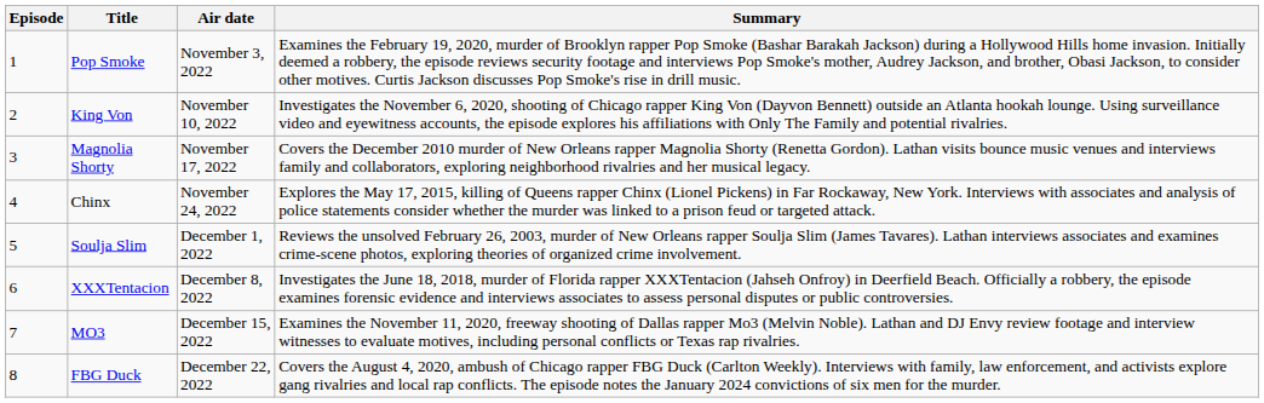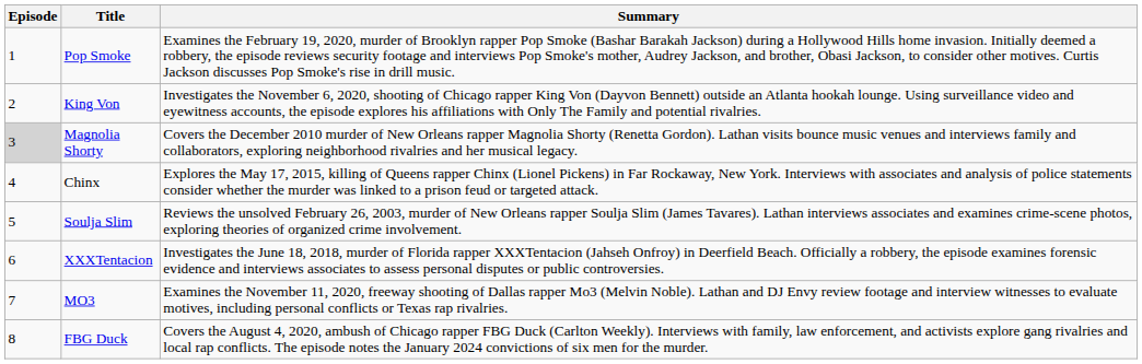 <table class="wikitable sortable">
 <tr>
 <th>Episode</th>
 <th>Title</th>
-<th>Air date</th>
 <th>Summary</th>
 </tr>
 <tr>
 <td>1</td>
 <td><a href='#'>Pop Smoke</a></td>
-<td>November 3, 2022</td>
 <td>Examines the February 19, 2020, murder of Brooklyn rapper Pop Smoke (Bashar Barakah Jackson) during a Hollywood Hills home invasion. Initially deemed a robbery, the episode reviews security footage and interviews Pop Smoke's mother, Audrey Jackson, and brother, Obasi Jackson, to consider other motives. Curtis Jackson discusses Pop Smoke's rise in drill music.</td>
 </tr>
 <tr>
 <td>2</td>
 <td><a href='#'>King Von</a></td>
-<td>November 10, 2022</td>
 <td>Investigates the November 6, 2020, shooting of Chicago rapper King Von (Dayvon Bennett) outside an Atlanta hookah lounge. Using surveillance video and eyewitness accounts, the episode explores his affiliations with Only The Family and potential rivalries.</td>
 </tr>
 <tr>
-<td>3</td>
+<td style="background: lightgrey;">3</td>
 <td><a href='#'>Magnolia Shorty</a></td>
-<td>November 17, 2022</td>
 <td>Covers the December 2010 murder of New Orleans rapper Magnolia Shorty (Renetta Gordon). Lathan visits bounce music venues and interviews family and collaborators, exploring neighborhood rivalries and her musical legacy.</td>
 </tr>
 <tr>
 <td>4</td>
 <td>Chinx</td>
-<td>November 24, 2022</td>
 <td>Explores the May 17, 2015, killing of Queens rapper Chinx (Lionel Pickens) in Far Rockaway, New York. Interviews with associates and analysis of police statements consider whether the murder was linked to a prison feud or targeted attack.</td>
 </tr>
 <tr>
 <td>5</td>
 <td><a href='#'>Soulja Slim</a></td>
-<td>December 1, 2022</td>
 <td>Reviews the unsolved February 26, 2003, murder of New Orleans rapper Soulja Slim (James Tavares). Lathan interviews associates and examines crime-scene photos, exploring theories of organized crime involvement.</td>
 </tr>
 <tr>
 <td>6</td>
 <td><a href='#'>XXXTentacion</a></td>
-<td>December 8, 2022</td>
 <td>Investigates the June 18, 2018, murder of Florida rapper XXXTentacion (Jahseh Onfroy) in Deerfield Beach. Officially a robbery, the episode examines forensic evidence and interviews associates to assess personal disputes or public controversies.</td>
 </tr>
 <tr>
 <td>7</td>
 <td><a href='#'>MO3</a></td>
-<td>December 15, 2022</td>
 <td>Examines the November 11, 2020, freeway shooting of Dallas rapper Mo3 (Melvin Noble). Lathan and DJ Envy review footage and interview witnesses to evaluate motives, including personal conflicts or Texas rap rivalries.</td>
 </tr>
 <tr>
 <td>8</td>
 <td><a href='#'>FBG Duck</a></td>
-<td>December 22, 2022</td>
 <td>Covers the August 4, 2020, ambush of Chicago rapper FBG Duck (Carlton Weekly). Interviews with family, law enforcement, and activists explore gang rivalries and local rap conflicts. The episode notes the January 2024 convictions of six men for the murder.</td>
 </tr>
 </table>
